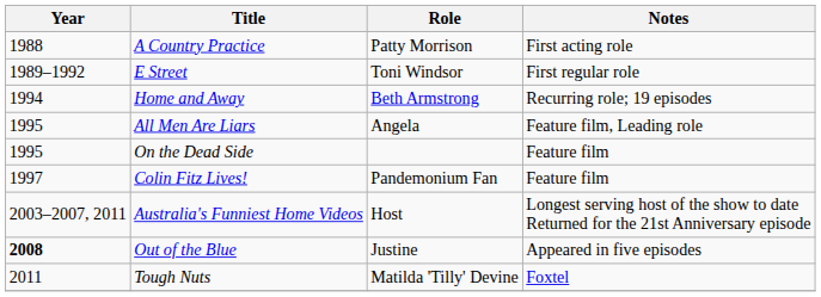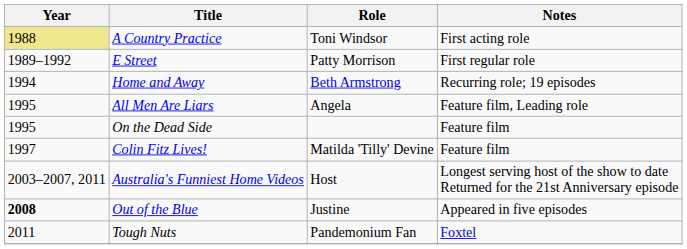 <table class="wikitable">
 <tr>
 <th>Year</th>
 <th>Title</th>
 <th>Role</th>
 <th>Notes</th>
 </tr>
 <tr>
-<td>1988</td>
+<td style="background: khaki;">1988</td>
 <td><em><a href='#'>A Country Practice</a></em></td>
-<td>Patty Morrison</td>
+<td>Toni Windsor</td>
 <td>First acting role</td>
 </tr>
 <tr>
 <td>1989–1992</td>
 <td><em><a href='#'>E Street</a></em></td>
-<td>Toni Windsor</td>
+<td>Patty Morrison</td>
 <td>First regular role</td>
 </tr>
 <tr>
 <td>1994</td>
 <td><em><a href='#'>Home and Away</a></em></td>
 <td><a href='#'>Beth Armstrong</a></td>
 <td>Recurring role; 19 episodes</td>
 </tr>
 <tr>
 <td>1995</td>
 <td><em><a href='#'>All Men Are Liars</a></em></td>
 <td>Angela</td>
 <td>Feature film, Leading role</td>
 </tr>
 <tr>
 <td>1995</td>
 <td><em>On the Dead Side</em></td>
 <td></td>
 <td>Feature film</td>
 </tr>
 <tr>
 <td>1997</td>
 <td><em><a href='#'>Colin Fitz Lives!</a></em></td>
-<td>Pandemonium Fan</td>
+<td>Matilda 'Tilly' Devine</td>
 <td>Feature film</td>
 </tr>
 <tr>
 <td>2003–2007, 2011</td>
 <td><em><a href='#'>Australia's Funniest Home Videos</a></em></td>
 <td>Host</td>
 <td>Longest serving host of the show to date<br>Returned for the 21st Anniversary episode</td>
 </tr>
 <tr>
 <td><strong>2008</strong></td>
 <td><em><a href='#'>Out of the Blue</a></em></td>
 <td>Justine</td>
 <td>Appeared in five episodes</td>
 </tr>
 <tr>
 <td>2011</td>
 <td><em>Tough Nuts</em></td>
-<td>Matilda 'Tilly' Devine</td>
+<td>Pandemonium Fan</td>
 <td><a href='#'>Foxtel</a></td>
 </tr>
 <tr>
 </tr>
 </table>
